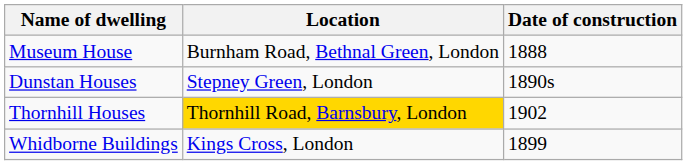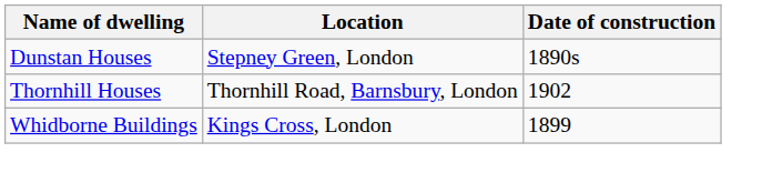 <table class="wikitable sortable">
 <tr>
 <th>Name of dwelling</th>
 <th>Location</th>
 <th>Date of construction</th>
-</tr>
-<tr>
-<td><a href='#'>Museum House</a></td>
-<td>Burnham Road, <a href='#'>Bethnal Green</a>, London</td>
-<td>1888</td>
 </tr>
 <tr>
 <td><a href='#'>Dunstan Houses</a></td>
 <td><a href='#'>Stepney Green</a>, London</td>
 <td>1890s</td>
 </tr>
 <tr>
 <td><a href='#'>Thornhill Houses</a></td>
-<td style="background: gold;">Thornhill Road, <a href='#'>Barnsbury</a>, London</td>
+<td>Thornhill Road, <a href='#'>Barnsbury</a>, London</td>
 <td>1902</td>
 </tr>
 <tr>
 <td><a href='#'>Whidborne Buildings</a></td>
 <td><a href='#'>Kings Cross</a>, London</td>
 <td>1899</td>
 </tr>
 </table>
